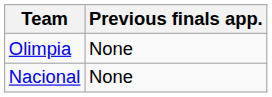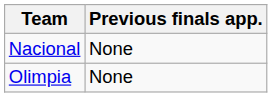 <table class="wikitable">
 <tr>
 <th>Team</th>
 <th>Previous finals app.</th>
 </tr>
 <tr>
+<td> <a href='#'>Nacional</a></td>
+<td>None</td>
+</tr>
+<tr>
 <td> <a href='#'>Olimpia</a></td>
 <td>None</td>
 </tr>
-<tr>
-<td> <a href='#'>Nacional</a></td>
-<td>None</td>
-</tr>
 </table>
